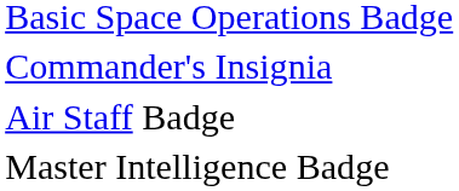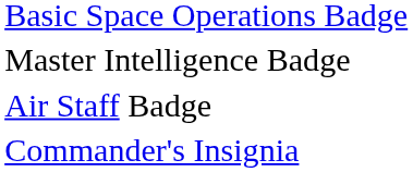 <table>
 <tr>
 <td></td>
 <td><a href='#'>Basic Space Operations Badge</a></td>
 </tr>
 <tr>
 <td></td>
-<td><a href='#'>Commander's Insignia</a></td>
+<td>Master Intelligence Badge</td>
 </tr>
 <tr>
 <td></td>
 <td><a href='#'>Air Staff</a> Badge</td>
 </tr>
 <tr>
 <td></td>
-<td>Master Intelligence Badge</td>
+<td><a href='#'>Commander's Insignia</a></td>
 </tr>
 </table>
